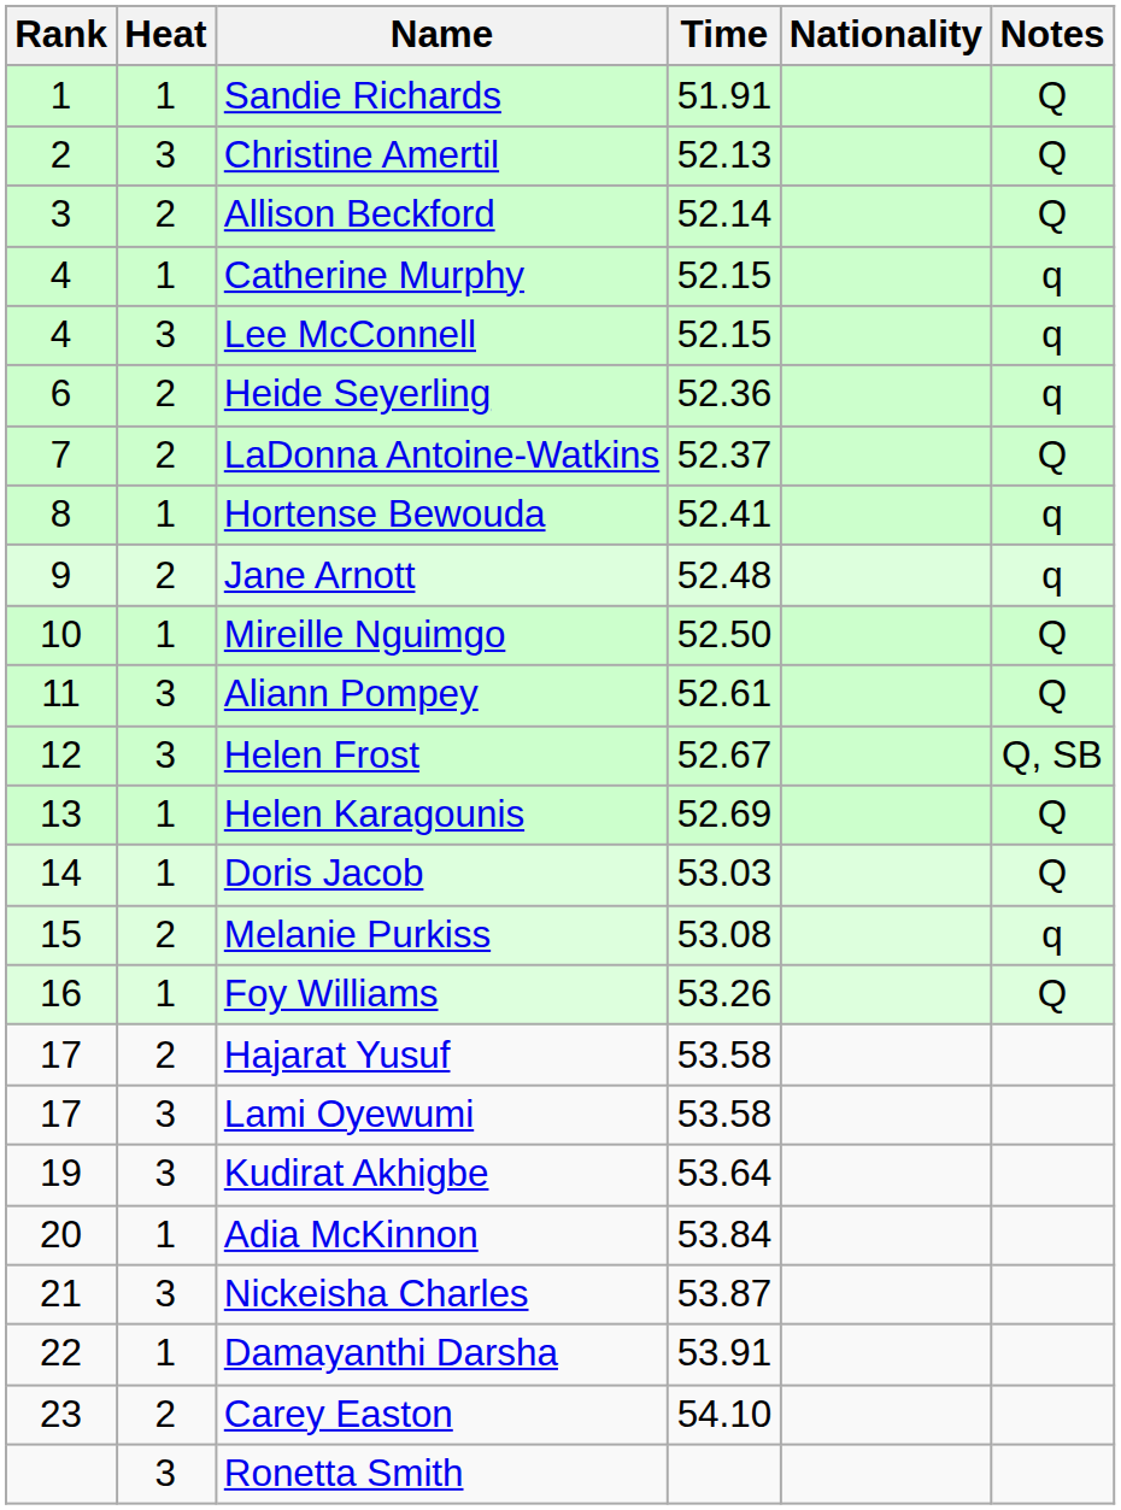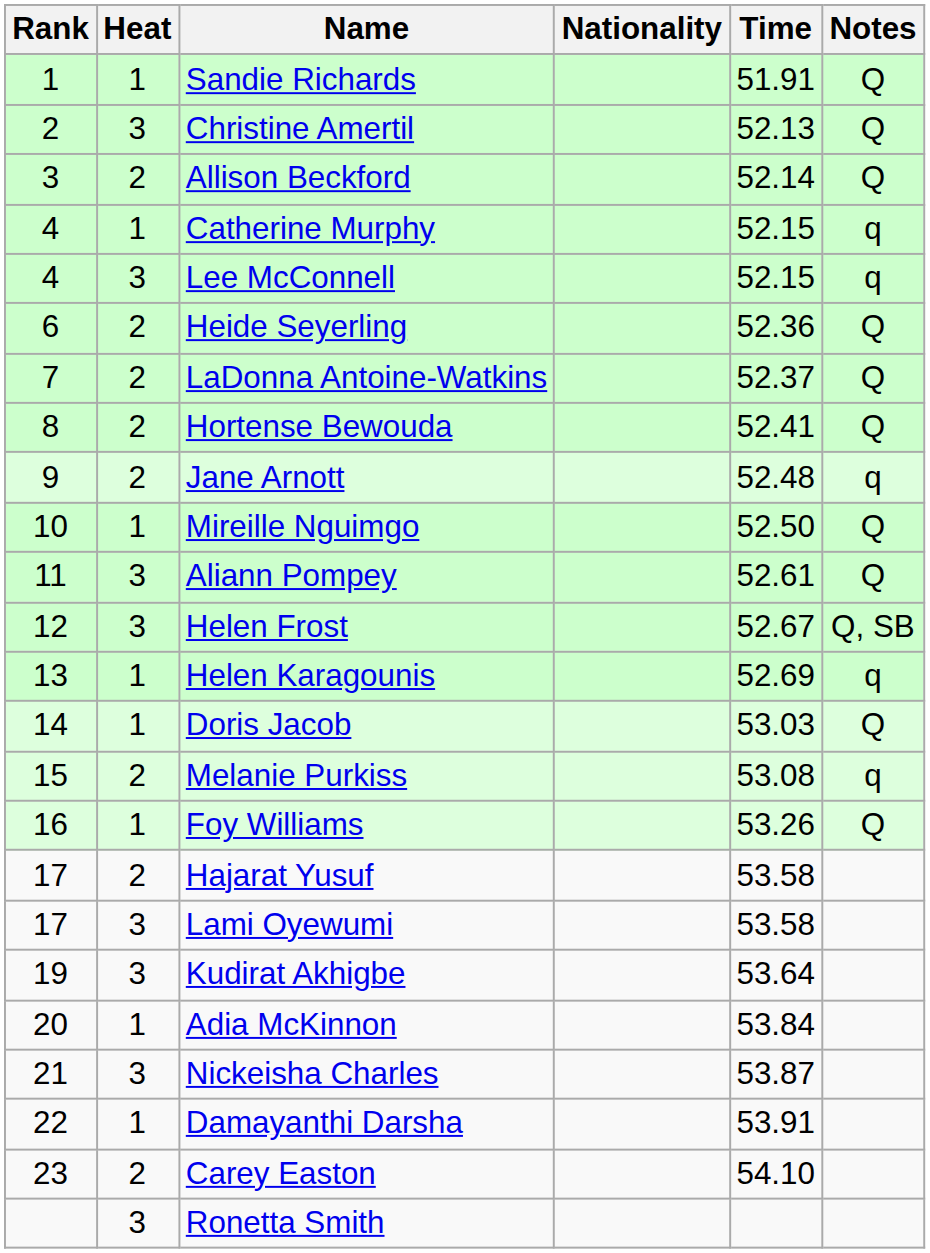 <table class="wikitable sortable" style="text-align:center">
 <tr>
 <th>Rank</th>
 <th>Heat</th>
 <th>Name</th>
+<th>Nationality</th>
 <th>Time</th>
-<th>Nationality</th>
 <th>Notes</th>
 </tr>
 <tr bgcolor=ccffcc>
 <td>1</td>
 <td>1</td>
 <td align=left><a href='#'>Sandie Richards</a></td>
+<td align=left></td>
 <td>51.91</td>
-<td align=left></td>
 <td>Q</td>
 </tr>
 <tr bgcolor=ccffcc>
 <td>2</td>
 <td>3</td>
 <td align=left><a href='#'>Christine Amertil</a></td>
+<td align=left></td>
 <td>52.13</td>
-<td align=left></td>
 <td>Q</td>
 </tr>
 <tr bgcolor=ccffcc>
 <td>3</td>
 <td>2</td>
 <td align=left><a href='#'>Allison Beckford</a></td>
+<td align=left></td>
 <td>52.14</td>
-<td align=left></td>
 <td>Q</td>
 </tr>
 <tr bgcolor=ccffcc>
 <td>4</td>
 <td>1</td>
 <td align=left><a href='#'>Catherine Murphy</a></td>
+<td align=left></td>
 <td>52.15</td>
-<td align=left></td>
 <td>q</td>
 </tr>
 <tr bgcolor=ccffcc>
 <td>4</td>
 <td>3</td>
 <td align=left><a href='#'>Lee McConnell</a></td>
+<td align=left></td>
 <td>52.15</td>
-<td align=left></td>
 <td>q</td>
 </tr>
 <tr bgcolor=ccffcc>
 <td>6</td>
 <td>2</td>
 <td align=left><a href='#'>Heide Seyerling</a></td>
+<td align=left></td>
 <td>52.36</td>
-<td align=left></td>
-<td>q</td>
+<td>Q</td>
 </tr>
 <tr bgcolor=ccffcc>
 <td>7</td>
 <td>2</td>
 <td align=left><a href='#'>LaDonna Antoine-Watkins</a></td>
+<td align=left></td>
 <td>52.37</td>
-<td align=left></td>
 <td>Q</td>
 </tr>
 <tr bgcolor=ccffcc>
 <td>8</td>
-<td>1</td>
+<td>2</td>
 <td align=left><a href='#'>Hortense Bewouda</a></td>
+<td align=left></td>
 <td>52.41</td>
-<td align=left></td>
-<td>q</td>
+<td>Q</td>
 </tr>
 <tr bgcolor=ddffdd>
 <td>9</td>
 <td>2</td>
 <td align=left><a href='#'>Jane Arnott</a></td>
+<td align=left></td>
 <td>52.48</td>
-<td align=left></td>
 <td>q</td>
 </tr>
 <tr bgcolor=ccffcc>
 <td>10</td>
 <td>1</td>
 <td align=left><a href='#'>Mireille Nguimgo</a></td>
+<td align=left></td>
 <td>52.50</td>
-<td align=left></td>
 <td>Q</td>
 </tr>
 <tr bgcolor=ccffcc>
 <td>11</td>
 <td>3</td>
 <td align=left><a href='#'>Aliann Pompey</a></td>
+<td align=left></td>
 <td>52.61</td>
-<td align=left></td>
 <td>Q</td>
 </tr>
 <tr bgcolor=ccffcc>
 <td>12</td>
 <td>3</td>
 <td align=left><a href='#'>Helen Frost</a></td>
+<td align=left></td>
 <td>52.67</td>
-<td align=left></td>
 <td>Q, SB</td>
 </tr>
 <tr bgcolor=ccffcc>
 <td>13</td>
 <td>1</td>
 <td align=left><a href='#'>Helen Karagounis</a></td>
+<td align=left></td>
 <td>52.69</td>
-<td align=left></td>
-<td>Q</td>
+<td>q</td>
 </tr>
 <tr bgcolor=ddffdd>
 <td>14</td>
 <td>1</td>
 <td align=left><a href='#'>Doris Jacob</a></td>
+<td align=left></td>
 <td>53.03</td>
-<td align=left></td>
 <td>Q</td>
 </tr>
 <tr bgcolor=ddffdd>
 <td>15</td>
 <td>2</td>
 <td align=left><a href='#'>Melanie Purkiss</a></td>
+<td align=left></td>
 <td>53.08</td>
-<td align=left></td>
 <td>q</td>
 </tr>
 <tr bgcolor=ddffdd>
 <td>16</td>
 <td>1</td>
 <td align=left><a href='#'>Foy Williams</a></td>
+<td align=left></td>
 <td>53.26</td>
-<td align=left></td>
 <td>Q</td>
 </tr>
 <tr>
 <td>17</td>
 <td>2</td>
 <td align=left><a href='#'>Hajarat Yusuf</a></td>
+<td align=left></td>
 <td>53.58</td>
-<td align=left></td>
 <td></td>
 </tr>
 <tr>
 <td>17</td>
 <td>3</td>
 <td align=left><a href='#'>Lami Oyewumi</a></td>
+<td align=left></td>
 <td>53.58</td>
-<td align=left></td>
 <td></td>
 </tr>
 <tr>
 <td>19</td>
 <td>3</td>
 <td align=left><a href='#'>Kudirat Akhigbe</a></td>
+<td align=left></td>
 <td>53.64</td>
-<td align=left></td>
 <td></td>
 </tr>
 <tr>
 <td>20</td>
 <td>1</td>
 <td align=left><a href='#'>Adia McKinnon</a></td>
+<td align=left></td>
 <td>53.84</td>
-<td align=left></td>
 <td></td>
 </tr>
 <tr>
 <td>21</td>
 <td>3</td>
 <td align=left><a href='#'>Nickeisha Charles</a></td>
+<td align=left></td>
 <td>53.87</td>
-<td align=left></td>
 <td></td>
 </tr>
 <tr>
 <td>22</td>
 <td>1</td>
 <td align=left><a href='#'>Damayanthi Darsha</a></td>
+<td align=left></td>
 <td>53.91</td>
-<td align=left></td>
 <td></td>
 </tr>
 <tr>
 <td>23</td>
 <td>2</td>
 <td align=left><a href='#'>Carey Easton</a></td>
+<td align=left></td>
 <td>54.10</td>
-<td align=left></td>
 <td></td>
 </tr>
 <tr>
 <td></td>
 <td>3</td>
 <td align=left><a href='#'>Ronetta Smith</a></td>
+<td align=left></td>
 <td></td>
-<td align=left></td>
 <td></td>
 </tr>
 </table>
